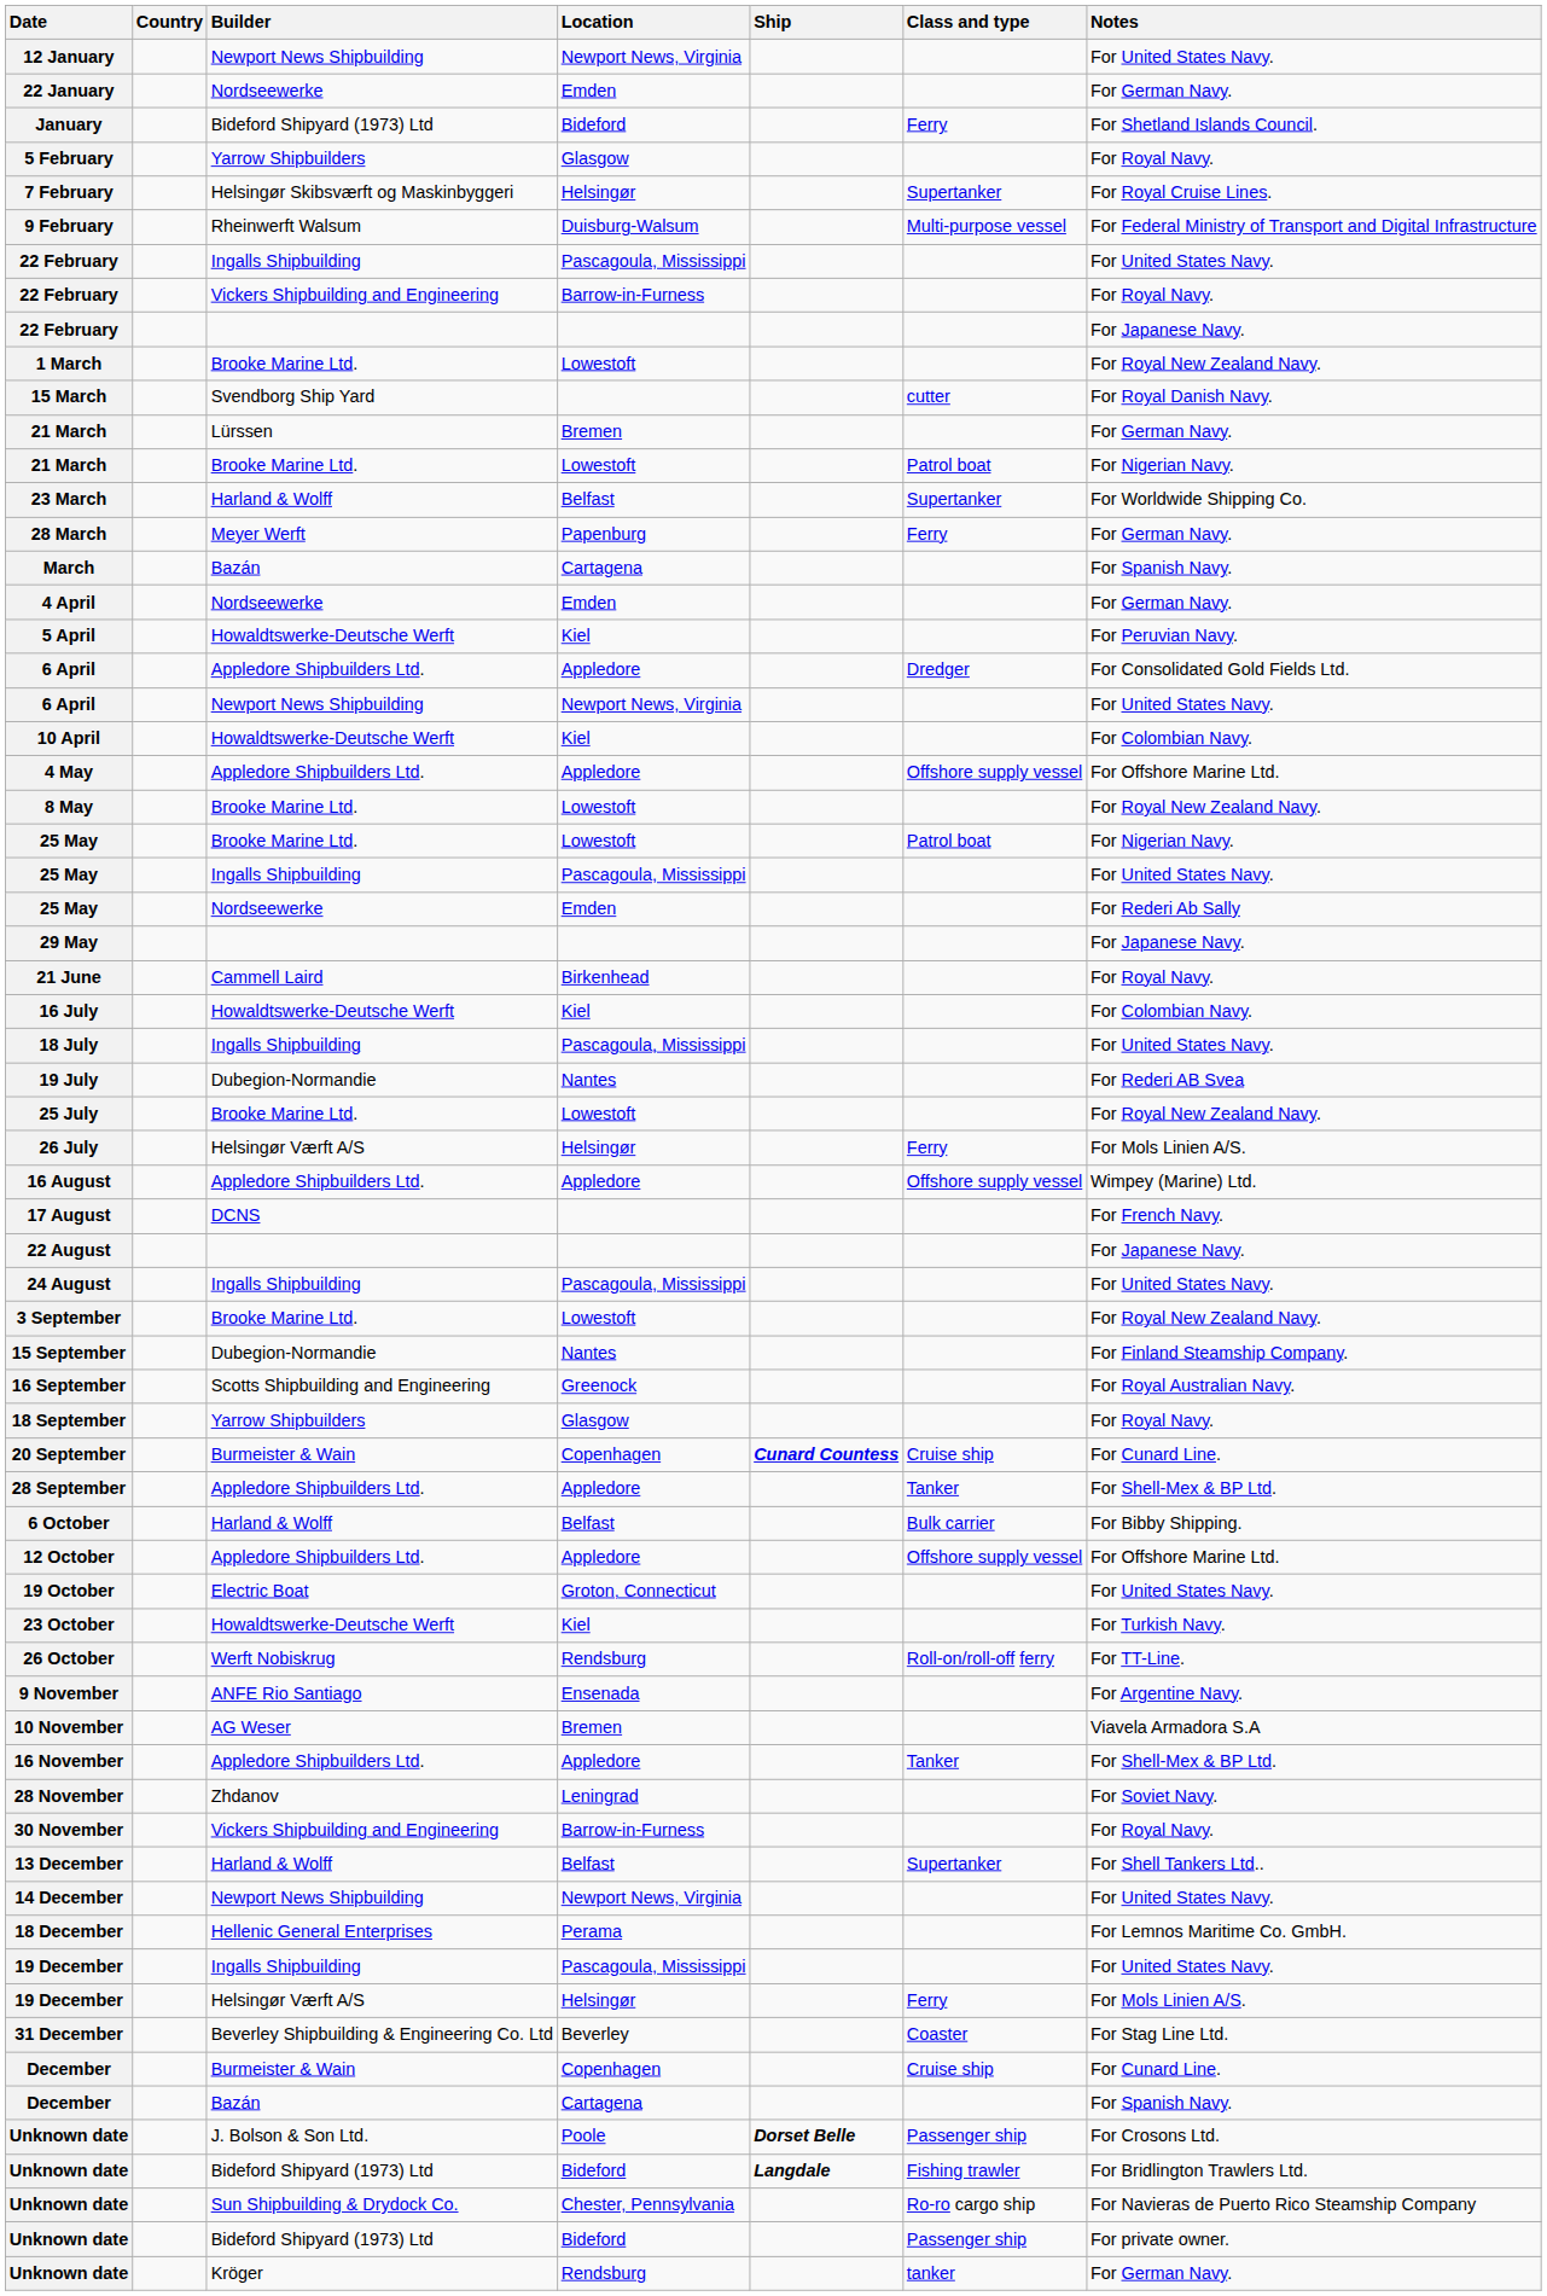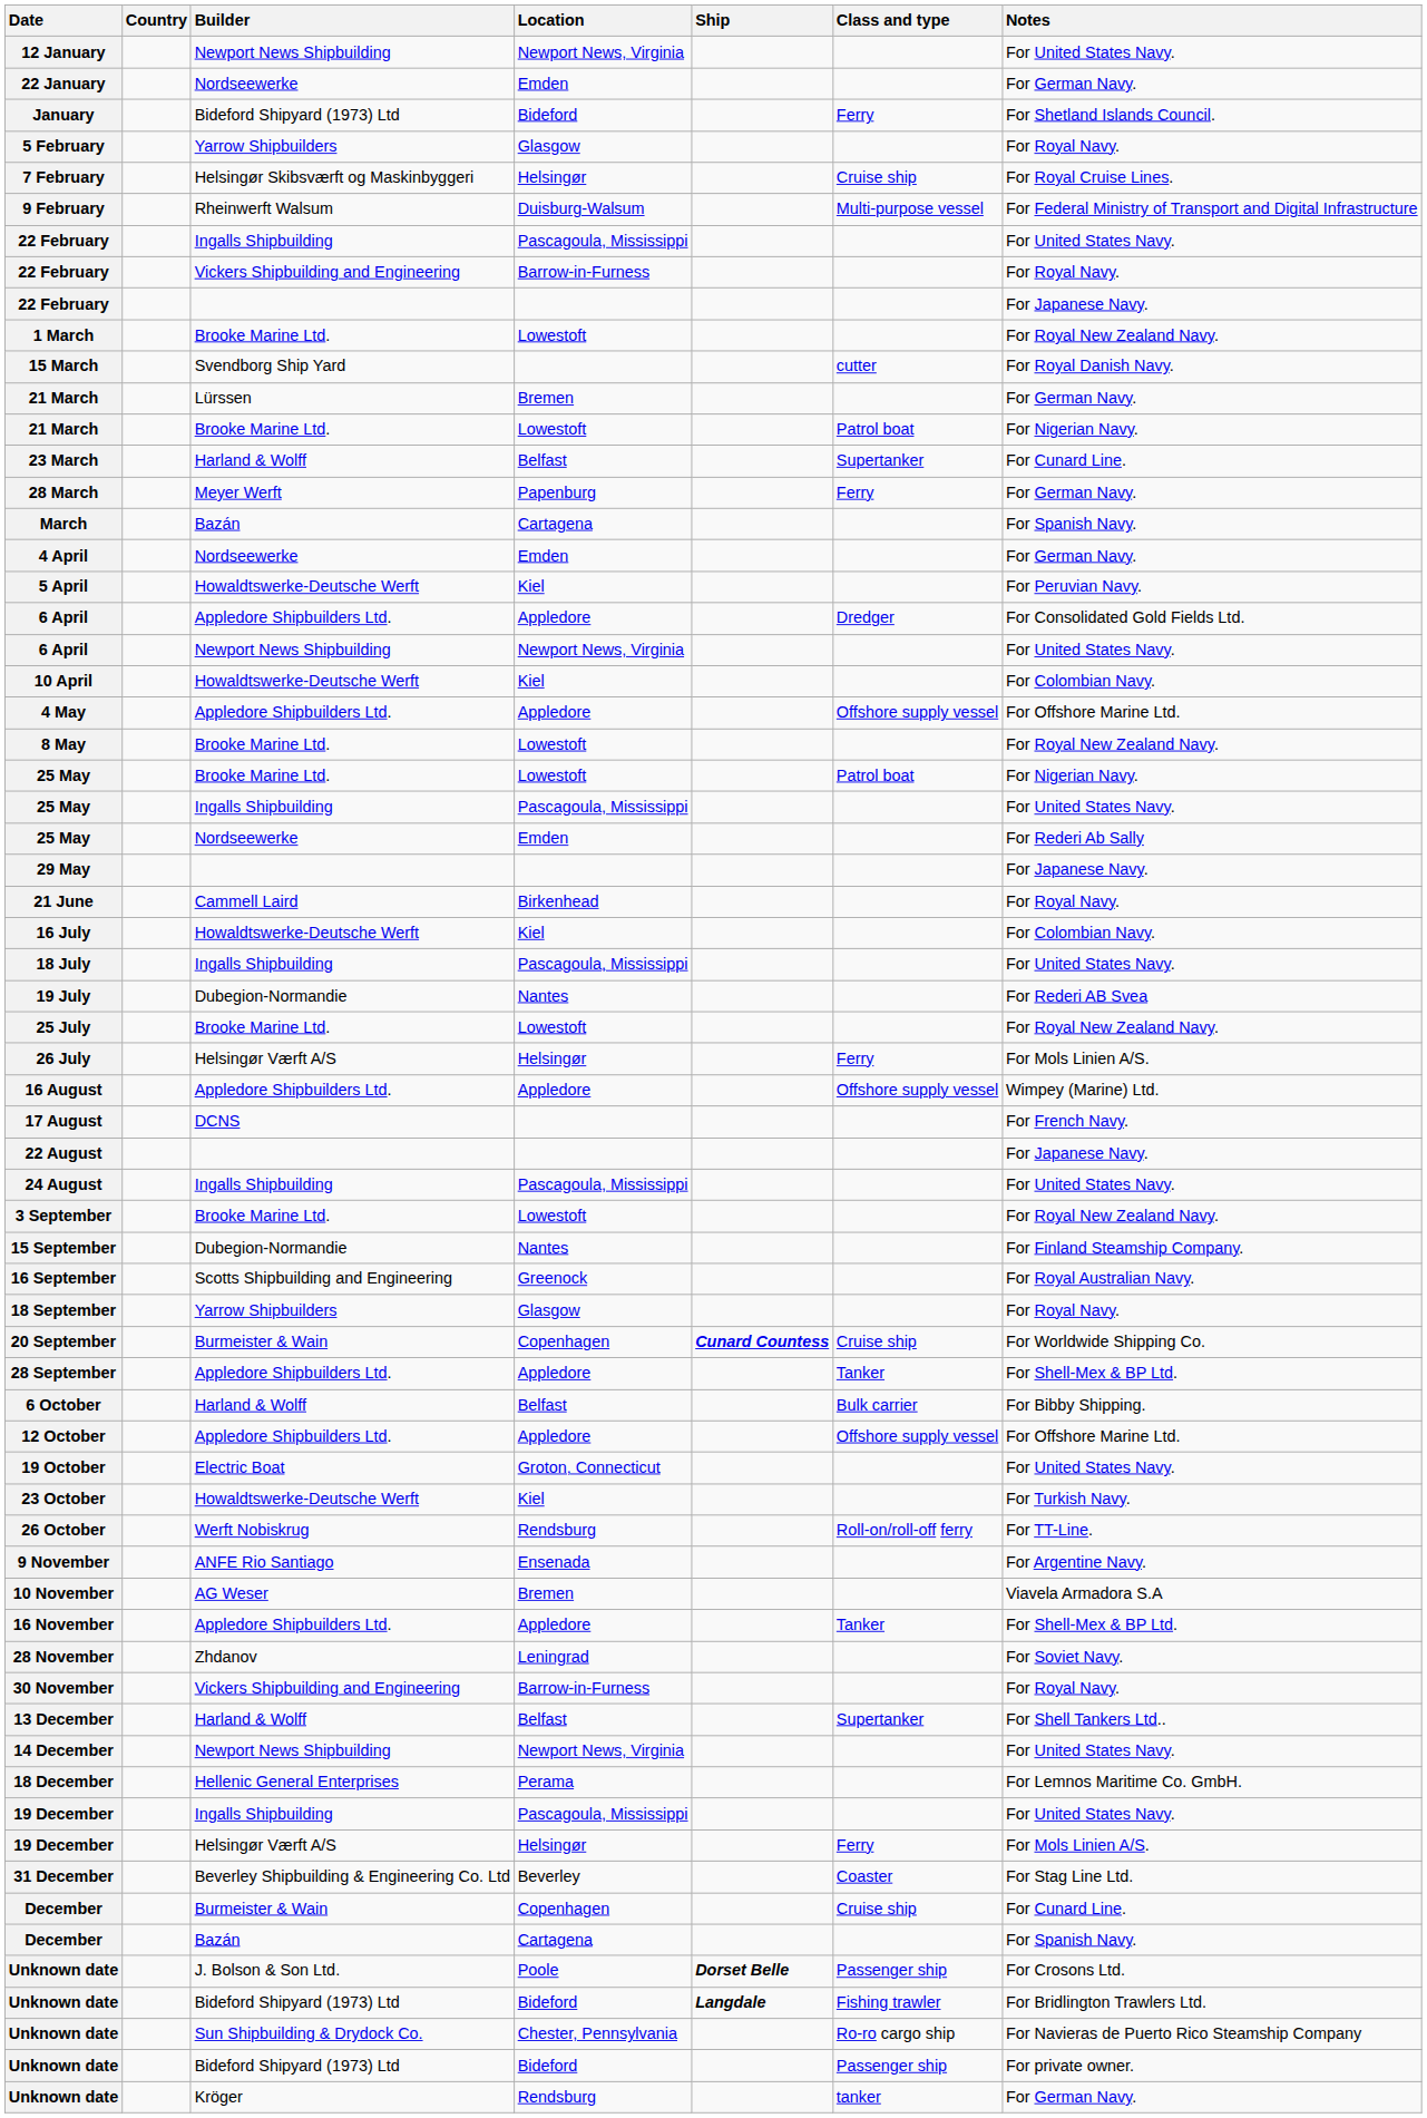 <table class="wikitable sortable" style="font-size:1.00em; line-height:1.5em;">
 <tr>
 <th style="text-align: left;">Date</th>
 <th style="text-align: left;">Country</th>
 <th style="text-align: left;">Builder</th>
 <th style="text-align: left;">Location</th>
 <th style="text-align: left;">Ship</th>
 <th style="text-align: left;">Class and type</th>
 <th style="text-align: left;">Notes</th>
 </tr>
 <tr ---->
 <th>12 January</th>
 <td></td>
 <td><a href='#'>Newport News Shipbuilding</a></td>
 <td><a href='#'>Newport News, Virginia</a></td>
 <td><strong></strong></td>
 <td></td>
 <td>For <a href='#'>United States Navy</a>.</td>
 </tr>
 <tr ---->
 <th>22 January</th>
 <td></td>
 <td><a href='#'>Nordseewerke</a></td>
 <td><a href='#'>Emden</a></td>
 <td><strong></strong></td>
 <td></td>
 <td>For <a href='#'>German Navy</a>.</td>
 </tr>
 <tr ---->
 <th>January</th>
 <td></td>
 <td>Bideford Shipyard (1973) Ltd</td>
 <td><a href='#'>Bideford</a></td>
 <td><strong></strong></td>
 <td><a href='#'>Ferry</a></td>
 <td>For <a href='#'>Shetland Islands Council</a>.</td>
 </tr>
 <tr ---->
 <th>5 February</th>
 <td></td>
 <td><a href='#'>Yarrow Shipbuilders</a></td>
 <td><a href='#'>Glasgow</a></td>
 <td><strong></strong></td>
 <td></td>
 <td>For <a href='#'>Royal Navy</a>.</td>
 </tr>
 <tr ---->
 <th>7 February</th>
 <td></td>
 <td>Helsingør Skibsværft og Maskinbyggeri</td>
 <td><a href='#'>Helsingør</a></td>
 <td><strong></strong></td>
-<td><a href='#'>Supertanker</a></td>
+<td><a href='#'>Cruise ship</a></td>
 <td>For <a href='#'>Royal Cruise Lines</a>.</td>
 </tr>
 <tr ---->
 <th>9 February</th>
 <td></td>
 <td>Rheinwerft Walsum</td>
 <td><a href='#'>Duisburg-Walsum</a></td>
 <td><strong></strong></td>
 <td><a href='#'>Multi-purpose vessel</a></td>
 <td>For <a href='#'>Federal Ministry of Transport and Digital Infrastructure</a></td>
 </tr>
 <tr ---->
 <th>22 February</th>
 <td></td>
 <td><a href='#'>Ingalls Shipbuilding</a></td>
 <td><a href='#'>Pascagoula, Mississippi</a></td>
 <td><strong></strong></td>
 <td></td>
 <td>For <a href='#'>United States Navy</a>.</td>
 </tr>
 <tr ---->
 <th>22 February</th>
 <td></td>
 <td><a href='#'>Vickers Shipbuilding and Engineering</a></td>
 <td><a href='#'>Barrow-in-Furness</a></td>
 <td><strong></strong></td>
 <td></td>
 <td>For <a href='#'>Royal Navy</a>.</td>
 </tr>
 <tr ---->
 <th>22 February</th>
 <td></td>
 <td></td>
 <td></td>
 <td><strong></strong></td>
 <td></td>
 <td>For <a href='#'>Japanese Navy</a>.</td>
 </tr>
 <tr ---->
 <th>1 March</th>
 <td></td>
 <td><a href='#'>Brooke Marine Ltd</a>.</td>
 <td><a href='#'>Lowestoft</a></td>
 <td><strong></strong></td>
 <td></td>
 <td>For <a href='#'>Royal New Zealand Navy</a>.</td>
 </tr>
 <tr ---->
 <th>15 March</th>
 <td></td>
 <td>Svendborg Ship Yard</td>
 <td></td>
 <td><strong></strong></td>
 <td> <a href='#'>cutter</a></td>
 <td>For <a href='#'>Royal Danish Navy</a>.</td>
 </tr>
 <tr ---->
 <th>21 March</th>
 <td></td>
 <td>Lürssen</td>
 <td><a href='#'>Bremen</a></td>
 <td><strong></strong></td>
 <td></td>
 <td>For <a href='#'>German Navy</a>.</td>
 </tr>
 <tr ---->
 <th>21 March</th>
 <td></td>
 <td><a href='#'>Brooke Marine Ltd</a>.</td>
 <td><a href='#'>Lowestoft</a></td>
 <td><strong></strong></td>
 <td><a href='#'>Patrol boat</a></td>
 <td>For <a href='#'>Nigerian Navy</a>.</td>
 </tr>
 <tr ---->
 <th>23 March</th>
 <td></td>
 <td><a href='#'>Harland & Wolff</a></td>
 <td><a href='#'>Belfast</a></td>
 <td><strong></strong></td>
 <td><a href='#'>Supertanker</a></td>
-<td>For Worldwide Shipping Co.</td>
+<td>For <a href='#'>Cunard Line</a>.</td>
 </tr>
 <tr ---->
 <th>28 March</th>
 <td></td>
 <td><a href='#'>Meyer Werft</a></td>
 <td><a href='#'>Papenburg</a></td>
 <td><strong></strong></td>
 <td><a href='#'>Ferry</a></td>
 <td>For <a href='#'>German Navy</a>.</td>
 </tr>
 <tr ---->
 <th>March</th>
 <td></td>
 <td><a href='#'>Bazán</a></td>
 <td><a href='#'>Cartagena</a></td>
 <td><strong></strong></td>
 <td></td>
 <td>For <a href='#'>Spanish Navy</a>.</td>
 </tr>
 <tr ---->
 <th>4 April</th>
 <td></td>
 <td><a href='#'>Nordseewerke</a></td>
 <td><a href='#'>Emden</a></td>
 <td><strong></strong></td>
 <td></td>
 <td>For <a href='#'>German Navy</a>.</td>
 </tr>
 <tr ---->
 <th>5 April</th>
 <td></td>
 <td><a href='#'>Howaldtswerke-Deutsche Werft</a></td>
 <td><a href='#'>Kiel</a></td>
 <td><strong></strong></td>
 <td></td>
 <td>For <a href='#'>Peruvian Navy</a>.</td>
 </tr>
 <tr ---->
 <th>6 April</th>
 <td></td>
 <td><a href='#'>Appledore Shipbuilders Ltd</a>.</td>
 <td><a href='#'>Appledore</a></td>
 <td><strong></strong></td>
 <td><a href='#'>Dredger</a></td>
 <td>For Consolidated Gold Fields Ltd.</td>
 </tr>
 <tr ---->
 <th>6 April</th>
 <td></td>
 <td><a href='#'>Newport News Shipbuilding</a></td>
 <td><a href='#'>Newport News, Virginia</a></td>
 <td><strong></strong></td>
 <td></td>
 <td>For <a href='#'>United States Navy</a>.</td>
 </tr>
 <tr ---->
 <th>10 April</th>
 <td></td>
 <td><a href='#'>Howaldtswerke-Deutsche Werft</a></td>
 <td><a href='#'>Kiel</a></td>
 <td><strong></strong></td>
 <td></td>
 <td>For <a href='#'>Colombian Navy</a>.</td>
 </tr>
 <tr ---->
 <th>4 May</th>
 <td></td>
 <td><a href='#'>Appledore Shipbuilders Ltd</a>.</td>
 <td><a href='#'>Appledore</a></td>
 <td><strong></strong></td>
 <td><a href='#'>Offshore supply vessel</a></td>
 <td>For Offshore Marine Ltd.</td>
 </tr>
 <tr ---->
 <th>8 May</th>
 <td></td>
 <td><a href='#'>Brooke Marine Ltd</a>.</td>
 <td><a href='#'>Lowestoft</a></td>
 <td><strong></strong></td>
 <td></td>
 <td>For <a href='#'>Royal New Zealand Navy</a>.</td>
 </tr>
 <tr ---->
 <th>25 May</th>
 <td></td>
 <td><a href='#'>Brooke Marine Ltd</a>.</td>
 <td><a href='#'>Lowestoft</a></td>
 <td><strong></strong></td>
 <td><a href='#'>Patrol boat</a></td>
 <td>For <a href='#'>Nigerian Navy</a>.</td>
 </tr>
 <tr ---->
 <th>25 May</th>
 <td></td>
 <td><a href='#'>Ingalls Shipbuilding</a></td>
 <td><a href='#'>Pascagoula, Mississippi</a></td>
 <td><strong></strong></td>
 <td></td>
 <td>For <a href='#'>United States Navy</a>.</td>
 </tr>
 <tr ---->
 <th>25 May</th>
 <td></td>
 <td><a href='#'>Nordseewerke</a></td>
 <td><a href='#'>Emden</a></td>
 <td><strong></strong></td>
 <td></td>
 <td>For <a href='#'>Rederi Ab Sally</a></td>
 </tr>
 <tr ---->
 <th>29 May</th>
 <td></td>
 <td></td>
 <td></td>
 <td><strong></strong></td>
 <td></td>
 <td>For <a href='#'>Japanese Navy</a>.</td>
 </tr>
 <tr ---->
 <th>21 June</th>
 <td></td>
 <td><a href='#'>Cammell Laird</a></td>
 <td><a href='#'>Birkenhead</a></td>
 <td><strong></strong></td>
 <td></td>
 <td>For <a href='#'>Royal Navy</a>.</td>
 </tr>
 <tr ---->
 <th>16 July</th>
 <td></td>
 <td><a href='#'>Howaldtswerke-Deutsche Werft</a></td>
 <td><a href='#'>Kiel</a></td>
 <td><strong></strong></td>
 <td></td>
 <td>For <a href='#'>Colombian Navy</a>.</td>
 </tr>
 <tr ---->
 <th>18 July</th>
 <td></td>
 <td><a href='#'>Ingalls Shipbuilding</a></td>
 <td><a href='#'>Pascagoula, Mississippi</a></td>
 <td><strong></strong></td>
 <td></td>
 <td>For <a href='#'>United States Navy</a>.</td>
 </tr>
 <tr ---->
 <th>19 July</th>
 <td></td>
 <td>Dubegion-Normandie</td>
 <td><a href='#'>Nantes</a></td>
 <td><strong></strong></td>
 <td></td>
 <td>For <a href='#'>Rederi AB Svea</a></td>
 </tr>
 <tr ---->
 <th>25 July</th>
 <td></td>
 <td><a href='#'>Brooke Marine Ltd</a>.</td>
 <td><a href='#'>Lowestoft</a></td>
 <td><strong></strong></td>
 <td></td>
 <td>For <a href='#'>Royal New Zealand Navy</a>.</td>
 </tr>
 <tr ---->
 <th>26 July</th>
 <td></td>
 <td>Helsingør Værft A/S</td>
 <td><a href='#'>Helsingør</a></td>
 <td><strong></strong></td>
 <td><a href='#'>Ferry</a></td>
 <td>For Mols Linien A/S.</td>
 </tr>
 <tr ---->
 <th>16 August</th>
 <td></td>
 <td><a href='#'>Appledore Shipbuilders Ltd</a>.</td>
 <td><a href='#'>Appledore</a></td>
 <td><strong></strong></td>
 <td><a href='#'>Offshore supply vessel</a></td>
 <td For [[George Wimpey>Wimpey (Marine) Ltd.</td>
 </tr>
 <tr ---->
 <th>17 August</th>
 <td></td>
 <td><a href='#'>DCNS</a></td>
 <td></td>
 <td><strong></strong></td>
 <td></td>
 <td>For <a href='#'>French Navy</a>.</td>
 </tr>
 <tr ---->
 <th>22 August</th>
 <td></td>
 <td></td>
 <td></td>
 <td><strong></strong></td>
 <td></td>
 <td>For <a href='#'>Japanese Navy</a>.</td>
 </tr>
 <tr ---->
 <th>24 August</th>
 <td></td>
 <td><a href='#'>Ingalls Shipbuilding</a></td>
 <td><a href='#'>Pascagoula, Mississippi</a></td>
 <td><strong></strong></td>
 <td></td>
 <td>For <a href='#'>United States Navy</a>.</td>
 </tr>
 <tr ---->
 <th>3 September</th>
 <td></td>
 <td><a href='#'>Brooke Marine Ltd</a>.</td>
 <td><a href='#'>Lowestoft</a></td>
 <td><strong></strong></td>
 <td></td>
 <td>For <a href='#'>Royal New Zealand Navy</a>.</td>
 </tr>
 <tr ---->
 <th>15 September</th>
 <td></td>
 <td>Dubegion-Normandie</td>
 <td><a href='#'>Nantes</a></td>
 <td><strong></strong></td>
 <td></td>
 <td>For <a href='#'>Finland Steamship Company</a>.</td>
 </tr>
 <tr ---->
 <th>16 September</th>
 <td></td>
 <td>Scotts Shipbuilding and Engineering</td>
 <td><a href='#'>Greenock</a></td>
 <td><strong></strong></td>
 <td></td>
 <td>For <a href='#'>Royal Australian Navy</a>.</td>
 </tr>
 <tr ---->
 <th>18 September</th>
 <td></td>
 <td><a href='#'>Yarrow Shipbuilders</a></td>
 <td><a href='#'>Glasgow</a></td>
 <td><strong></strong></td>
 <td></td>
 <td>For <a href='#'>Royal Navy</a>.</td>
 </tr>
 <tr ---->
 <th>20 September</th>
 <td></td>
 <td><a href='#'>Burmeister & Wain</a></td>
 <td><a href='#'>Copenhagen</a></td>
 <td><strong><em><a href='#'>Cunard Countess</a></em></strong></td>
 <td><a href='#'>Cruise ship</a></td>
-<td>For <a href='#'>Cunard Line</a>.</td>
+<td>For Worldwide Shipping Co.</td>
 </tr>
 <tr ---->
 <th>28 September</th>
 <td></td>
 <td><a href='#'>Appledore Shipbuilders Ltd</a>.</td>
 <td><a href='#'>Appledore</a></td>
 <td><strong></strong></td>
 <td><a href='#'>Tanker</a></td>
 <td>For <a href='#'>Shell-Mex & BP Ltd</a>.</td>
 </tr>
 <tr ---->
 <th>6 October</th>
 <td></td>
 <td><a href='#'>Harland & Wolff</a></td>
 <td><a href='#'>Belfast</a></td>
 <td><strong></strong></td>
 <td><a href='#'>Bulk carrier</a></td>
 <td>For Bibby Shipping.</td>
 </tr>
 <tr ---->
 <th>12 October</th>
 <td></td>
 <td><a href='#'>Appledore Shipbuilders Ltd</a>.</td>
 <td><a href='#'>Appledore</a></td>
 <td><strong></strong></td>
 <td><a href='#'>Offshore supply vessel</a></td>
 <td>For Offshore Marine Ltd.</td>
 </tr>
 <tr ---->
 <th>19 October</th>
 <td></td>
 <td><a href='#'>Electric Boat</a></td>
 <td><a href='#'>Groton, Connecticut</a></td>
 <td><strong></strong></td>
 <td></td>
 <td>For <a href='#'>United States Navy</a>.</td>
 </tr>
 <tr ---->
 <th>23 October</th>
 <td></td>
 <td><a href='#'>Howaldtswerke-Deutsche Werft</a></td>
 <td><a href='#'>Kiel</a></td>
 <td><strong></strong></td>
 <td></td>
 <td>For <a href='#'>Turkish Navy</a>.</td>
 </tr>
 <tr ---->
 <th>26 October</th>
 <td></td>
 <td><a href='#'>Werft Nobiskrug</a></td>
 <td><a href='#'>Rendsburg</a></td>
 <td><strong></strong></td>
 <td><a href='#'>Roll-on/roll-off</a> <a href='#'>ferry</a></td>
 <td>For <a href='#'>TT-Line</a>.</td>
 </tr>
 <tr ---->
 <th>9 November</th>
 <td></td>
 <td><a href='#'>ANFE Rio Santiago</a></td>
 <td><a href='#'>Ensenada</a></td>
 <td><strong></strong></td>
 <td></td>
 <td>For <a href='#'>Argentine Navy</a>.</td>
 </tr>
 <tr ---->
 <th>10 November</th>
 <td></td>
 <td><a href='#'>AG Weser</a></td>
 <td><a href='#'>Bremen</a></td>
 <td><strong></strong></td>
 <td></td>
 <td>Viavela Armadora S.A</td>
 </tr>
 <tr ---->
 <th>16 November</th>
 <td></td>
 <td><a href='#'>Appledore Shipbuilders Ltd</a>.</td>
 <td><a href='#'>Appledore</a></td>
 <td><strong></strong></td>
 <td><a href='#'>Tanker</a></td>
 <td>For <a href='#'>Shell-Mex & BP Ltd</a>.</td>
 </tr>
 <tr ---->
 <th>28 November</th>
 <td></td>
 <td>Zhdanov</td>
 <td><a href='#'>Leningrad</a></td>
 <td><strong></strong></td>
 <td></td>
 <td>For <a href='#'>Soviet Navy</a>.</td>
 </tr>
 <tr ---->
 <th>30 November</th>
 <td></td>
 <td><a href='#'>Vickers Shipbuilding and Engineering</a></td>
 <td><a href='#'>Barrow-in-Furness</a></td>
 <td><strong></strong></td>
 <td></td>
 <td>For <a href='#'>Royal Navy</a>.</td>
 </tr>
 <tr ---->
 <th>13 December</th>
 <td></td>
 <td><a href='#'>Harland & Wolff</a></td>
 <td><a href='#'>Belfast</a></td>
 <td><strong></strong></td>
 <td><a href='#'>Supertanker</a></td>
 <td>For <a href='#'>Shell Tankers Ltd</a>..</td>
 </tr>
 <tr ---->
 <th>14 December</th>
 <td></td>
 <td><a href='#'>Newport News Shipbuilding</a></td>
 <td><a href='#'>Newport News, Virginia</a></td>
 <td><strong></strong></td>
 <td></td>
 <td>For <a href='#'>United States Navy</a>.</td>
 </tr>
 <tr ---->
 <th>18 December</th>
 <td></td>
 <td><a href='#'>Hellenic General Enterprises</a></td>
 <td><a href='#'>Perama</a></td>
 <td><strong></strong></td>
 <td></td>
 <td>For Lemnos Maritime Co. GmbH.</td>
 </tr>
 <tr ---->
 <th>19 December</th>
 <td></td>
 <td><a href='#'>Ingalls Shipbuilding</a></td>
 <td><a href='#'>Pascagoula, Mississippi</a></td>
 <td><strong></strong></td>
 <td></td>
 <td>For <a href='#'>United States Navy</a>.</td>
 </tr>
 <tr ---->
 <th>19 December</th>
 <td></td>
 <td>Helsingør Værft A/S</td>
 <td><a href='#'>Helsingør</a></td>
 <td><strong></strong></td>
 <td><a href='#'>Ferry</a></td>
 <td>For <a href='#'>Mols Linien A/S</a>.</td>
 </tr>
 <tr ---->
 <th>31 December</th>
 <td></td>
 <td>Beverley Shipbuilding & Engineering Co. Ltd</td>
 <td>Beverley</td>
 <td><strong></strong></td>
 <td><a href='#'>Coaster</a></td>
 <td>For Stag Line Ltd.</td>
 </tr>
 <tr ---->
 <th>December</th>
 <td></td>
 <td><a href='#'>Burmeister & Wain</a></td>
 <td><a href='#'>Copenhagen</a></td>
 <td><strong></strong></td>
 <td><a href='#'>Cruise ship</a></td>
 <td>For <a href='#'>Cunard Line</a>.</td>
 </tr>
 <tr ---->
 <th>December</th>
 <td></td>
 <td><a href='#'>Bazán</a></td>
 <td><a href='#'>Cartagena</a></td>
 <td><strong></strong></td>
 <td></td>
 <td>For <a href='#'>Spanish Navy</a>.</td>
 </tr>
 <tr ---->
 <th>Unknown date</th>
 <td></td>
 <td>J. Bolson & Son Ltd.</td>
 <td><a href='#'>Poole</a></td>
 <td><strong><em>Dorset Belle</em></strong></td>
 <td><a href='#'>Passenger ship</a></td>
 <td>For Crosons Ltd.</td>
 </tr>
 <tr ---->
 <th>Unknown date</th>
 <td></td>
 <td>Bideford Shipyard (1973) Ltd</td>
 <td><a href='#'>Bideford</a></td>
 <td><strong><em>Langdale</em></strong></td>
 <td><a href='#'>Fishing trawler</a></td>
 <td>For Bridlington Trawlers Ltd.</td>
 </tr>
 <tr ---->
 <th>Unknown date</th>
 <td></td>
 <td><a href='#'>Sun Shipbuilding & Drydock Co.</a></td>
 <td><a href='#'>Chester, Pennsylvania</a></td>
 <td><strong></strong></td>
 <td><a href='#'>Ro-ro</a> cargo ship</td>
 <td>For Navieras de Puerto Rico Steamship Company</td>
 </tr>
 <tr ---->
 <th>Unknown date</th>
 <td></td>
 <td>Bideford Shipyard (1973) Ltd</td>
 <td><a href='#'>Bideford</a></td>
 <td><strong></strong></td>
 <td><a href='#'>Passenger ship</a></td>
 <td>For private owner.</td>
 </tr>
 <tr ---->
 <th>Unknown date</th>
 <td></td>
 <td>Kröger</td>
 <td><a href='#'>Rendsburg</a></td>
 <td><strong></strong></td>
 <td> <a href='#'>tanker</a></td>
 <td>For <a href='#'>German Navy</a>.</td>
 </tr>
 </table>
